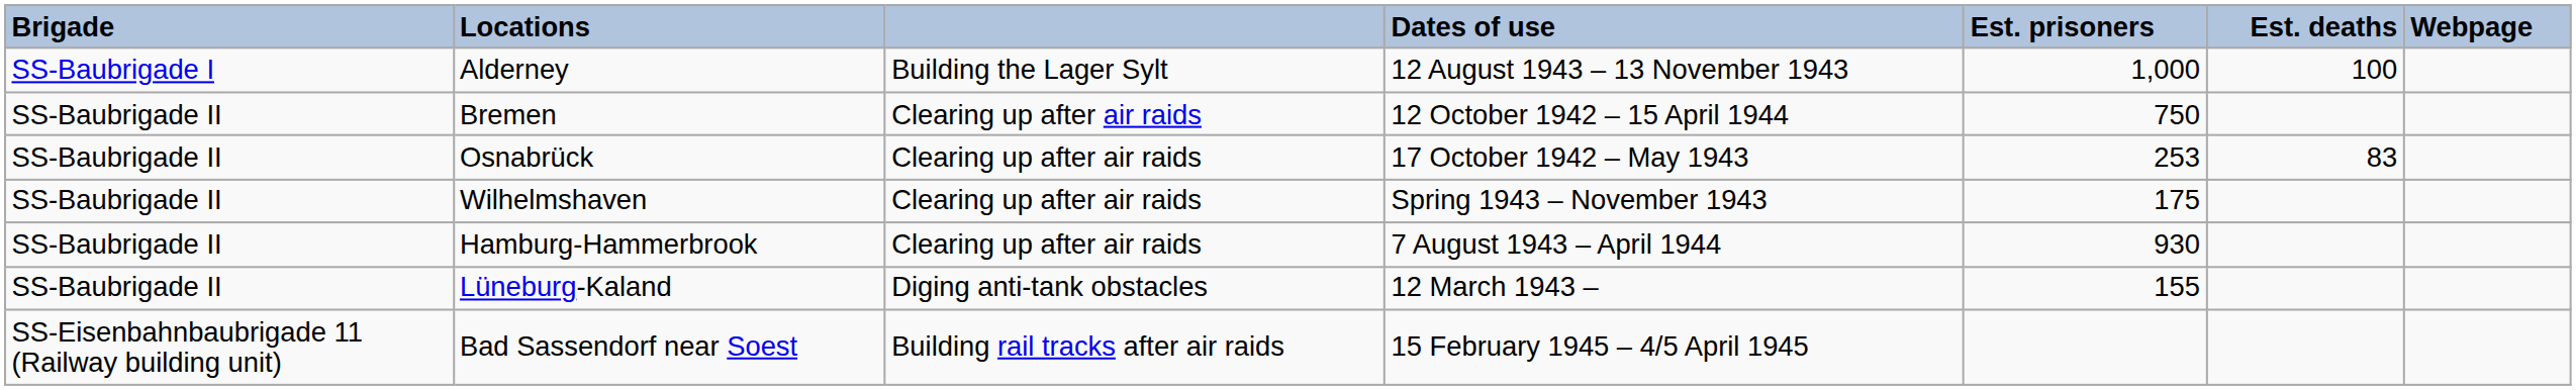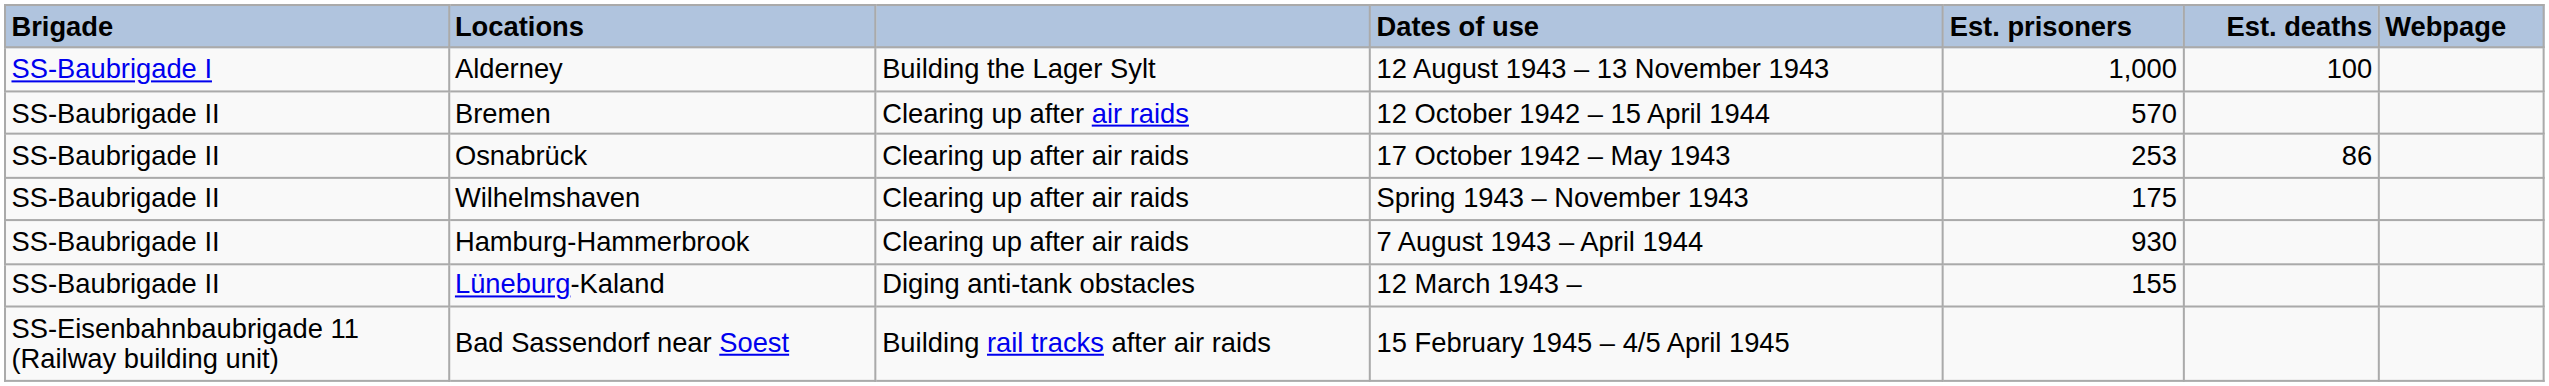 <table class="wikitable" width="100%" style="font-size: 85%;">
 <tr>
 <th style="text-align: left;background:#B0C4DE">Brigade</th>
 <th style="text-align: left;background:#B0C4DE">Locations</th>
 <th style="text-align: left;background:#B0C4DE"></th>
 <th style="text-align: left;background:#B0C4DE">Dates of use</th>
 <th style="text-align: left;background:#B0C4DE">Est. prisoners</th>
 <th style="text-align: right;background:#B0C4DE">Est. deaths</th>
 <th style="text-align: left;background:#B0C4DE">Webpage</th>
 </tr>
 <tr>
 <td><a href='#'>SS-Baubrigade I</a></td>
 <td>Alderney</td>
 <td>Building the Lager Sylt</td>
 <td>12 August 1943 – 13 November 1943</td>
 <td style="text-align:right;">1,000</td>
 <td style="text-align:right;">100</td>
 <td></td>
 </tr>
 <tr>
 <td>SS-Baubrigade II</td>
 <td>Bremen</td>
 <td>Clearing up after <a href='#'>air raids</a></td>
 <td>12 October 1942 – 15 April 1944</td>
-<td style="text-align:right;">750</td>
+<td style="text-align:right;">570</td>
 <td style="text-align:right;"></td>
 <td></td>
 </tr>
 <tr>
 <td>SS-Baubrigade II</td>
 <td>Osnabrück</td>
 <td>Clearing up after air raids</td>
 <td>17 October 1942 – May 1943</td>
 <td style="text-align:right;">253</td>
-<td style="text-align:right;">83</td>
+<td style="text-align:right;">86</td>
 <td></td>
 </tr>
 <tr>
 <td>SS-Baubrigade II</td>
 <td>Wilhelmshaven</td>
 <td>Clearing up after air raids</td>
 <td>Spring 1943 – November 1943</td>
 <td style="text-align:right;">175</td>
 <td style="text-align:right;"></td>
 <td></td>
 </tr>
 <tr>
 <td>SS-Baubrigade II</td>
 <td>Hamburg-Hammerbrook</td>
 <td>Clearing up after air raids</td>
 <td>7 August 1943 – April 1944</td>
 <td style="text-align:right;">930</td>
 <td style="text-align:right;"></td>
 <td></td>
 </tr>
 <tr>
 <td>SS-Baubrigade II</td>
 <td><a href='#'>Lüneburg</a>-Kaland</td>
 <td>Diging anti-tank obstacles</td>
 <td>12 March 1943 –</td>
 <td style="text-align:right;">155</td>
 <td style="text-align:right;"></td>
 <td></td>
 </tr>
 <tr>
 <td>SS-Eisenbahnbaubrigade 11<br>(Railway building unit)</td>
 <td>Bad Sassendorf near <a href='#'>Soest</a></td>
 <td>Building <a href='#'>rail tracks</a> after air raids</td>
 <td>15 February 1945 – 4/5 April 1945</td>
 <td style="text-align:right;"></td>
 <td style="text-align:right;"></td>
 <td></td>
 </tr>
 </table>
